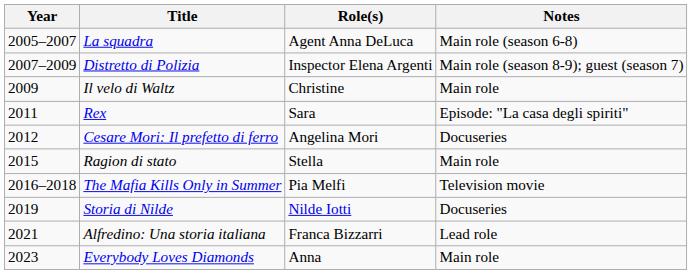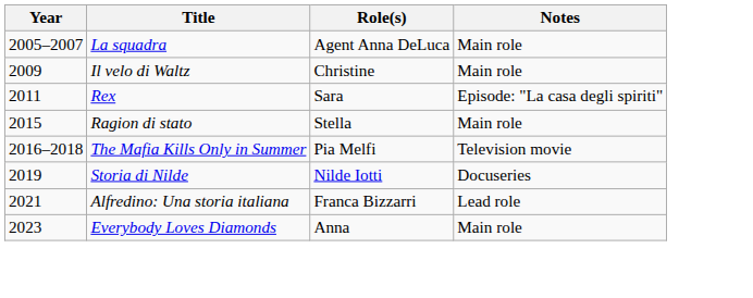 <table class="wikitable plainrowheaders sortable">
 <tr>
 <th scope="col">Year</th>
 <th scope="col">Title</th>
 <th scope="col">Role(s)</th>
 <th scope="col" class="unsortable">Notes</th>
 </tr>
 <tr>
 <td>2005–2007</td>
 <td><em><a href='#'>La squadra</a></em></td>
 <td>Agent Anna DeLuca</td>
-<td>Main role (season 6-8)</td>
-</tr>
-<tr>
-<td>2007–2009</td>
-<td><em><a href='#'>Distretto di Polizia</a></em></td>
-<td>Inspector Elena Argenti</td>
-<td>Main role (season 8-9); guest (season 7)</td>
+<td>Main role</td>
 </tr>
 <tr>
 <td>2009</td>
 <td><em>Il velo di Waltz</em></td>
 <td>Christine</td>
 <td>Main role</td>
 </tr>
 <tr>
 <td>2011</td>
 <td><em><a href='#'>Rex</a></em></td>
 <td>Sara</td>
 <td>Episode: "La casa degli spiriti"</td>
-</tr>
-<tr>
-<td>2012</td>
-<td><em><a href='#'>Cesare Mori: Il prefetto di ferro</a></em></td>
-<td>Angelina Mori</td>
-<td>Docuseries</td>
 </tr>
 <tr>
 <td>2015</td>
 <td><em>Ragion di stato</em></td>
 <td>Stella</td>
 <td>Main role</td>
 </tr>
 <tr>
 <td>2016–2018</td>
 <td><em><a href='#'>The Mafia Kills Only in Summer</a></em></td>
 <td>Pia Melfi</td>
 <td>Television movie</td>
 </tr>
 <tr>
 <td>2019</td>
 <td><em><a href='#'>Storia di Nilde</a></em></td>
 <td><a href='#'>Nilde Iotti</a></td>
 <td>Docuseries</td>
 </tr>
 <tr>
 <td>2021</td>
 <td><em>Alfredino: Una storia italiana</em></td>
 <td>Franca Bizzarri</td>
 <td>Lead role</td>
 </tr>
 <tr>
 <td>2023</td>
 <td><em><a href='#'>Everybody Loves Diamonds</a></em></td>
 <td>Anna</td>
 <td>Main role</td>
 </tr>
 </table>
